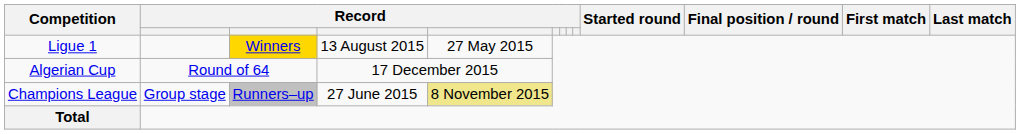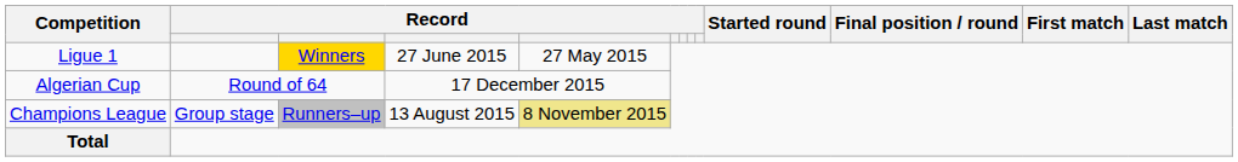 <table class="wikitable" style="text-align: center">
 <tr>
 <th rowspan=2>Competition</th>
 <th colspan=8>Record</th>
 <th rowspan=2>Started round</th>
 <th rowspan=2>Final position / round</th>
 <th rowspan=2>First match</th>
 <th rowspan=2>Last match</th>
 </tr>
 <tr>
 <th></th>
 <th></th>
 <th></th>
 <th></th>
 <th></th>
 <th></th>
 <th></th>
 <th></th>
 </tr>
 <tr>
 <td><a href='#'>Ligue 1</a><br></td>
 <td></td>
 <td style="background:gold;"><a href='#'>Winners</a></td>
-<td>13 August 2015</td>
+<td>27 June 2015</td>
 <td>27 May 2015</td>
 </tr>
 <tr>
 <td><a href='#'>Algerian Cup</a><br></td>
 <td colspan=2><a href='#'>Round of 64</a></td>
 <td colspan=2>17 December 2015</td>
 </tr>
 <tr>
 <td><a href='#'>Champions League</a><br></td>
 <td><a href='#'>Group stage</a></td>
 <td style="background:silver;"><a href='#'>Runners–up</a></td>
-<td>27 June 2015</td>
+<td>13 August 2015</td>
 <td style="background: khaki;">8 November 2015</td>
 </tr>
 <tr>
 <th>Total<br></th>
 </tr>
 </table>
